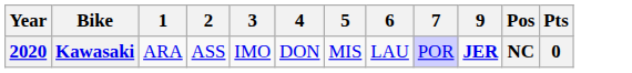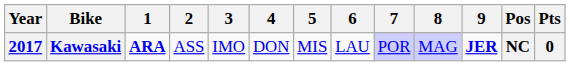 <table class="wikitable" style="text-align:center; font-size:90%">
 <tr>
 <th valign="middle">Year</th>
 <th valign="middle">Bike</th>
 <th>1</th>
 <th>2</th>
 <th>3</th>
 <th>4</th>
 <th>5</th>
 <th>6</th>
 <th>7</th>
+<th>8</th>
 <th>9</th>
 <th>Pos</th>
 <th>Pts</th>
 </tr>
 <tr>
-<th><a href='#'>2020</a></th>
+<th><a href='#'>2017</a></th>
 <th><a href='#'>Kawasaki</a></th>
-<td style="background:#;"><a href='#'>ARA</a><br></td>
+<td style="background:#;"><strong><a href='#'>ARA</a><br></strong></td>
 <td style="background:#;"><a href='#'>ASS</a><br></td>
 <td style="background:#;"><a href='#'>IMO</a><br></td>
 <td style="background:#;"><a href='#'>DON</a><br></td>
 <td style="background:#;"><a href='#'>MIS</a><br></td>
 <td style="background:#;"><a href='#'>LAU</a><br></td>
 <td style="background:#cfcfff;"><a href='#'>POR</a><br></td>
+<td style="background:#cfcfff;"><a href='#'>MAG</a><br></td>
 <td style="background:#;"><strong><a href='#'>JER</a><br></strong></td>
 <th style="background:#;">NC</th>
 <th style="background:#;">0</th>
 </tr>
 </table>
